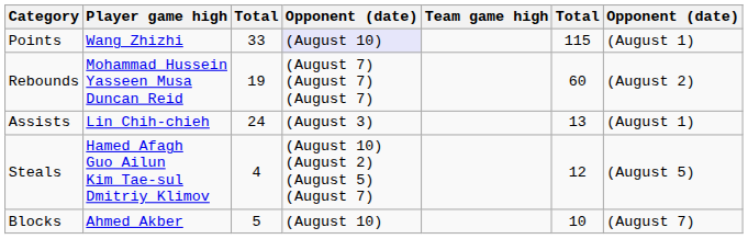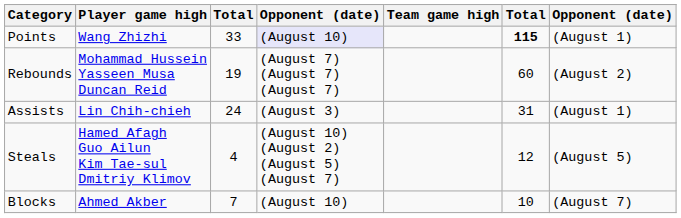 <table class=wikitable>
 <tr>
 <th>Category</th>
 <th>Player game high</th>
 <th>Total</th>
 <th>Opponent (date)</th>
 <th>Team game high</th>
 <th>Total</th>
 <th>Opponent (date)</th>
 </tr>
 <tr>
 <td>Points</td>
 <td> <a href='#'>Wang Zhizhi</a></td>
 <td align=center>33</td>
 <td style="background: lavender;"> (August 10)</td>
 <td></td>
-<td align=center>115</td>
+<td align=center><strong>115</strong></td>
 <td> (August 1)</td>
 </tr>
 <tr>
 <td>Rebounds</td>
 <td> <a href='#'>Mohammad Hussein</a><br> <a href='#'>Yasseen Musa</a><br> <a href='#'>Duncan Reid</a></td>
 <td align=center>19</td>
 <td> (August 7)<br> (August 7)<br> (August 7)</td>
 <td></td>
 <td align=center>60</td>
 <td> (August 2)</td>
 </tr>
 <tr>
 <td>Assists</td>
 <td> <a href='#'>Lin Chih-chieh</a></td>
 <td align=center>24</td>
 <td> (August 3)</td>
 <td></td>
-<td align=center>13</td>
+<td align=center>31</td>
 <td> (August 1)</td>
 </tr>
 <tr>
 <td>Steals</td>
 <td> <a href='#'>Hamed Afagh</a><br> <a href='#'>Guo Ailun</a><br> <a href='#'>Kim Tae-sul</a><br> <a href='#'>Dmitriy Klimov</a></td>
 <td align=center>4</td>
 <td> (August 10)<br> (August 2)<br> (August 5)<br> (August 7)</td>
 <td></td>
 <td align=center>12</td>
 <td> (August 5)</td>
 </tr>
 <tr>
 <td>Blocks</td>
 <td> <a href='#'>Ahmed Akber</a></td>
-<td align=center>5</td>
+<td align=center>7</td>
 <td> (August 10)</td>
 <td></td>
 <td align=center>10</td>
 <td> (August 7)</td>
 </tr>
 </table>
